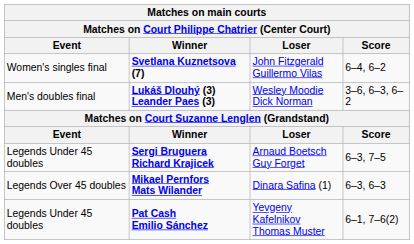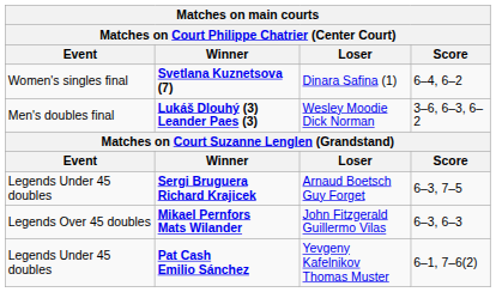 <table class="wikitable collapsible uncollapsed" style="margin:auto;">
 <tr>
 <th colspan="4" style="white-space:nowrap;"><strong>Matches on main courts</strong></th>
 </tr>
 <tr>
 <th colspan="4">Matches on <a href='#'>Court Philippe Chatrier</a> (Center Court)</th>
 </tr>
 <tr>
 <th>Event</th>
 <th>Winner</th>
 <th>Loser</th>
 <th>Score</th>
 </tr>
 <tr>
 <td>Women's singles final</td>
 <td> <strong><a href='#'>Svetlana Kuznetsova</a> (7)</strong></td>
-<td> <a href='#'>John Fitzgerald</a><br>   <a href='#'>Guillermo Vilas</a></td>
+<td> <a href='#'>Dinara Safina</a> (1)</td>
 <td>6–4, 6–2</td>
 </tr>
 <tr>
 <td>Men's doubles final</td>
 <td> <strong><a href='#'>Lukáš Dlouhý</a> (3)<br>   <a href='#'>Leander Paes</a> (3)</strong></td>
 <td> <a href='#'>Wesley Moodie</a><br>   <a href='#'>Dick Norman</a></td>
 <td>3–6, 6–3, 6–2</td>
 </tr>
 <tr>
 <th colspan="4">Matches on <a href='#'>Court Suzanne Lenglen</a> (Grandstand)</th>
 </tr>
 <tr>
 <th>Event</th>
 <th>Winner</th>
 <th>Loser</th>
 <th>Score</th>
 </tr>
 <tr>
 <td>Legends Under 45 doubles</td>
 <td> <strong><a href='#'>Sergi Bruguera</a><br>   <a href='#'>Richard Krajicek</a></strong></td>
 <td> <a href='#'>Arnaud Boetsch</a><br>   <a href='#'>Guy Forget</a></td>
 <td>6–3, 7–5</td>
 </tr>
 <tr>
 <td>Legends Over 45 doubles</td>
 <td> <strong><a href='#'>Mikael Pernfors</a><br>   <a href='#'>Mats Wilander</a></strong></td>
-<td> <a href='#'>Dinara Safina</a> (1)</td>
+<td> <a href='#'>John Fitzgerald</a><br>   <a href='#'>Guillermo Vilas</a></td>
 <td>6–3, 6–3</td>
 </tr>
 <tr>
 <td>Legends Under 45 doubles</td>
 <td> <strong><a href='#'>Pat Cash</a><br>   <a href='#'>Emilio Sánchez</a></strong></td>
 <td> <a href='#'>Yevgeny Kafelnikov</a><br>   <a href='#'>Thomas Muster</a></td>
 <td>6–1, 7–6(2)</td>
 </tr>
 </table>
